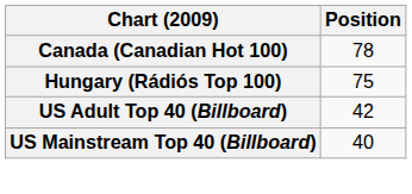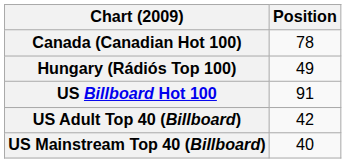 <table class="wikitable sortable plainrowheaders" style="text-align:center">
 <tr>
 <th scope="col">Chart (2009)</th>
 <th scope="col">Position</th>
 </tr>
 <tr>
 <th scope="row">Canada (Canadian Hot 100)</th>
 <td>78</td>
 </tr>
 <tr>
 <th scope="row">Hungary (Rádiós Top 100)</th>
-<td>75</td>
+<td>49</td>
+</tr>
+<tr>
+<th scope="row">US <a href='#'><em>Billboard</em> Hot 100</a></th>
+<td>91</td>
 </tr>
 <tr>
 <th scope="row">US Adult Top 40 (<em>Billboard</em>)</th>
 <td>42</td>
 </tr>
 <tr>
 <th scope="row">US Mainstream Top 40 (<em>Billboard</em>)</th>
 <td>40</td>
 </tr>
 </table>
